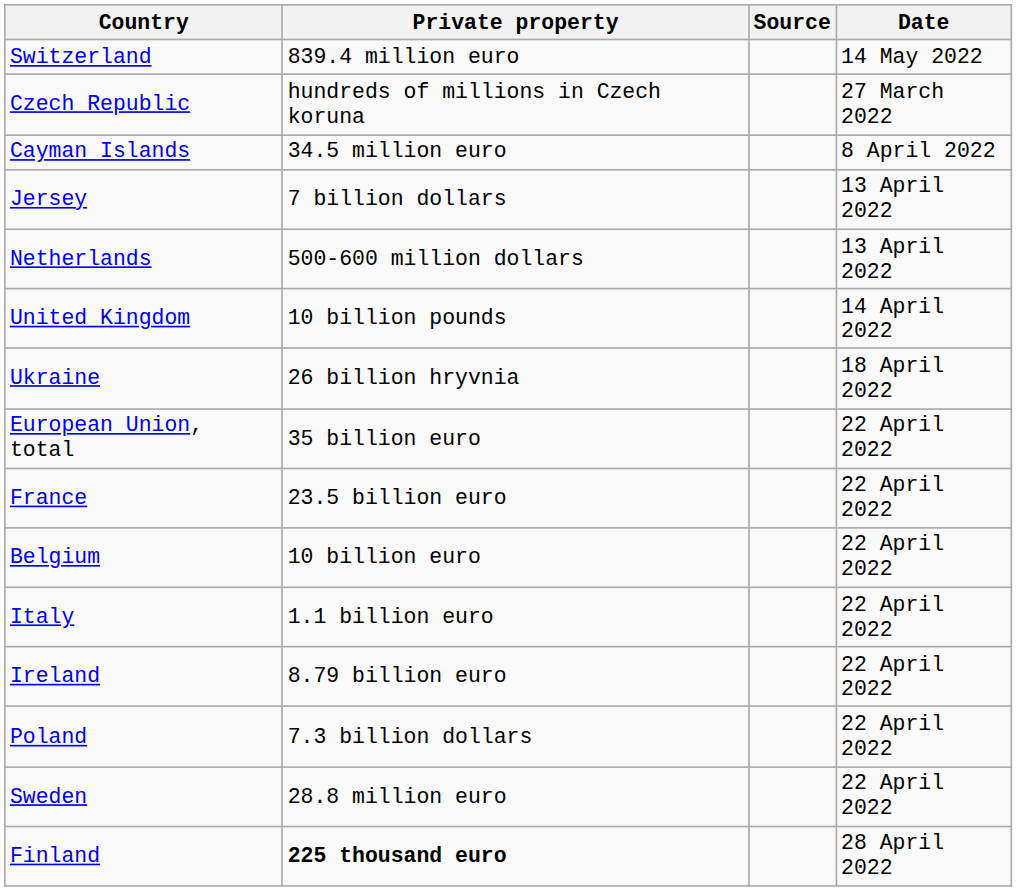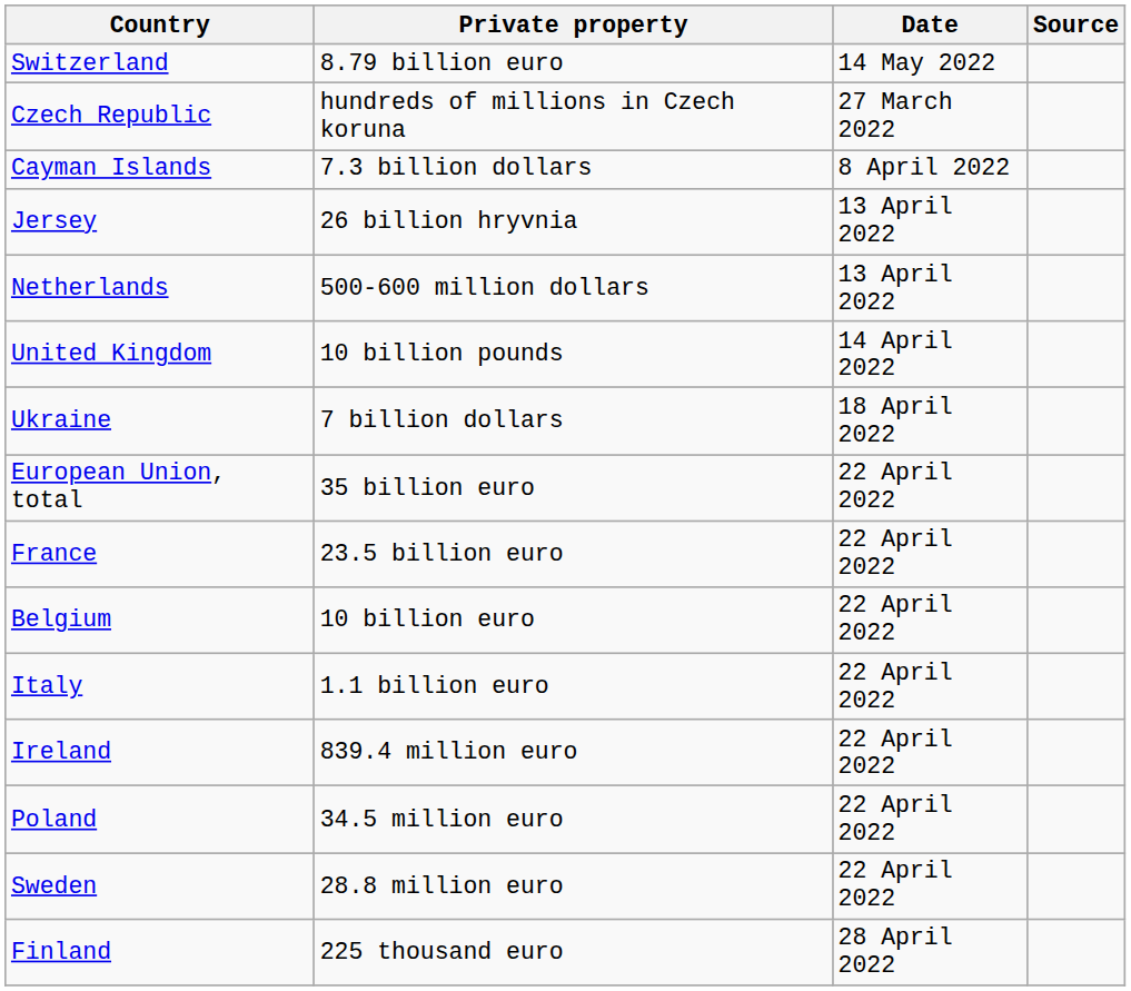 <table class="wikitable sortable mw-collapsible mw-collapsed">
 <tr>
 <th>Country</th>
 <th>Private property</th>
+<th>Date</th>
 <th>Source</th>
-<th>Date</th>
 </tr>
 <tr>
 <td><a href='#'>Switzerland</a></td>
-<td>839.4 million euro</td>
+<td>8.79 billion euro</td>
+<td>14 May 2022</td>
 <td></td>
-<td>14 May 2022</td>
 </tr>
 <tr>
 <td><a href='#'>Czech Republic</a></td>
 <td>hundreds of millions in Czech koruna</td>
+<td>27 March 2022</td>
 <td></td>
-<td>27 March 2022</td>
 </tr>
 <tr>
 <td><a href='#'>Cayman Islands</a></td>
-<td>34.5 million euro</td>
+<td>7.3 billion dollars</td>
+<td>8 April 2022</td>
 <td></td>
-<td>8 April 2022</td>
 </tr>
 <tr>
 <td><a href='#'>Jersey</a></td>
-<td>7 billion dollars</td>
+<td>26 billion hryvnia</td>
+<td>13 April 2022</td>
 <td></td>
-<td>13 April 2022</td>
 </tr>
 <tr>
 <td><a href='#'>Netherlands</a></td>
 <td>500-600 million dollars</td>
+<td>13 April 2022</td>
 <td></td>
-<td>13 April 2022</td>
 </tr>
 <tr>
 <td><a href='#'>United Kingdom</a></td>
 <td>10 billion pounds</td>
+<td>14 April 2022</td>
 <td></td>
-<td>14 April 2022</td>
 </tr>
 <tr>
 <td><a href='#'>Ukraine</a></td>
-<td>26 billion hryvnia</td>
+<td>7 billion dollars</td>
+<td>18 April 2022</td>
 <td></td>
-<td>18 April 2022</td>
 </tr>
 <tr>
 <td><a href='#'>European Union</a>, total</td>
 <td>35 billion euro</td>
+<td>22 April 2022</td>
 <td></td>
-<td>22 April 2022</td>
 </tr>
 <tr>
 <td><a href='#'>France</a></td>
 <td>23.5 billion euro</td>
+<td>22 April 2022</td>
 <td></td>
-<td>22 April 2022</td>
 </tr>
 <tr>
 <td><a href='#'>Belgium</a></td>
 <td>10 billion euro</td>
+<td>22 April 2022</td>
 <td></td>
-<td>22 April 2022</td>
 </tr>
 <tr>
 <td><a href='#'>Italy</a></td>
 <td>1.1 billion euro</td>
+<td>22 April 2022</td>
 <td></td>
-<td>22 April 2022</td>
 </tr>
 <tr>
 <td><a href='#'>Ireland</a></td>
-<td>8.79 billion euro</td>
+<td>839.4 million euro</td>
+<td>22 April 2022</td>
 <td></td>
-<td>22 April 2022</td>
 </tr>
 <tr>
 <td><a href='#'>Poland</a></td>
-<td>7.3 billion dollars</td>
+<td>34.5 million euro</td>
+<td>22 April 2022</td>
 <td></td>
-<td>22 April 2022</td>
 </tr>
 <tr>
 <td><a href='#'>Sweden</a></td>
 <td>28.8 million euro</td>
+<td>22 April 2022</td>
 <td></td>
-<td>22 April 2022</td>
 </tr>
 <tr>
 <td><a href='#'>Finland</a></td>
-<td><strong>225 thousand euro</strong></td>
+<td>225 thousand euro</td>
+<td>28 April 2022</td>
 <td></td>
-<td>28 April 2022</td>
 </tr>
 </table>
